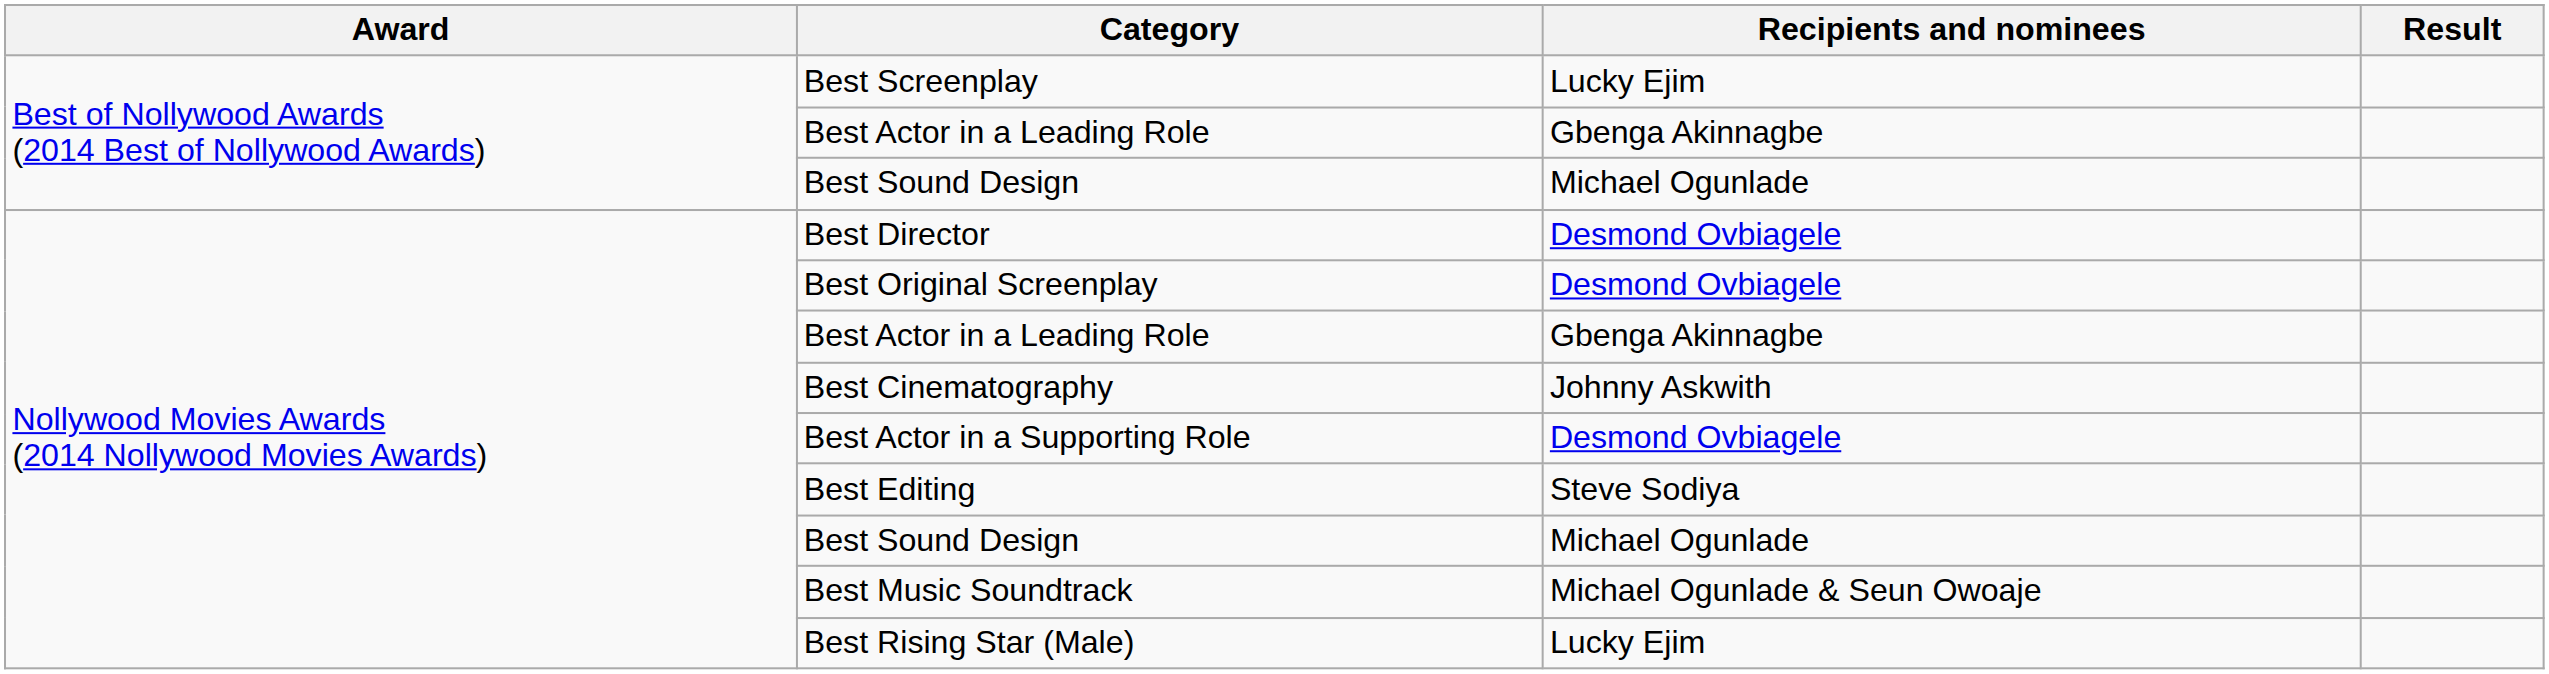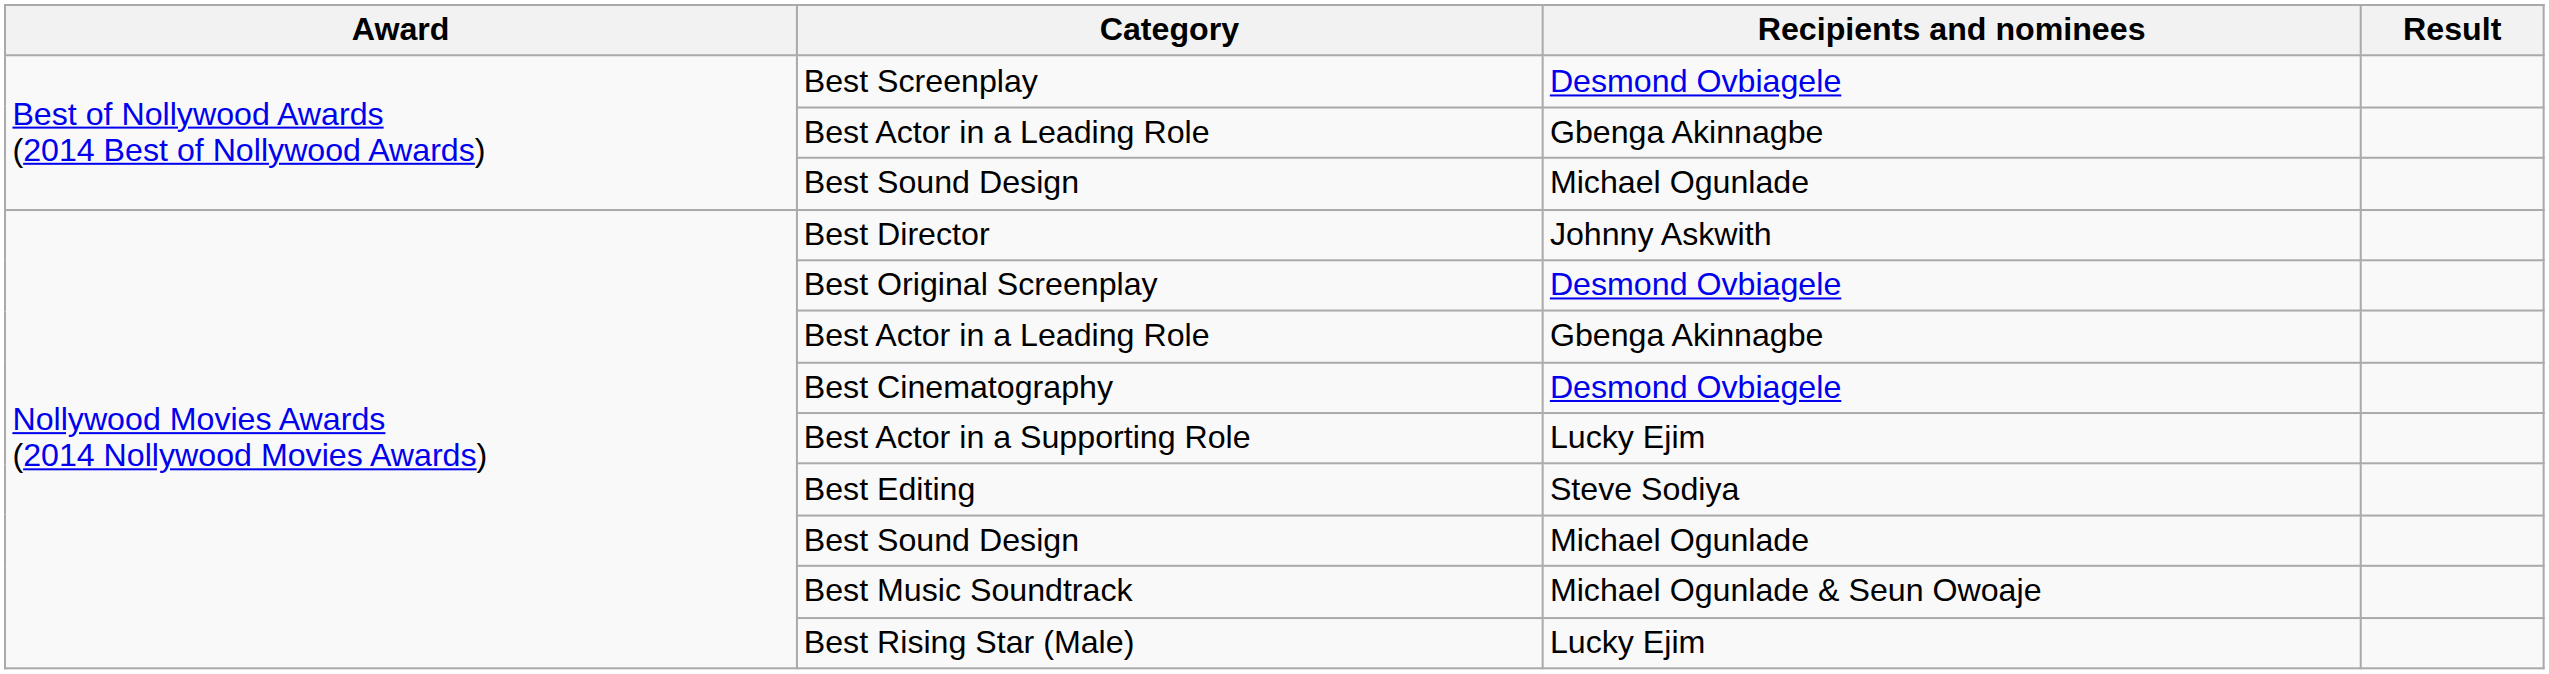 <table class="wikitable sortable" style="width:100%">
 <tr>
 <th>Award</th>
 <th>Category</th>
 <th>Recipients and nominees</th>
 <th>Result</th>
 </tr>
 <tr>
 <td rowspan=3><a href='#'>Best of Nollywood Awards</a> <br> (<a href='#'>2014 Best of Nollywood Awards</a>)</td>
 <td>Best Screenplay</td>
-<td>Lucky Ejim</td>
+<td><a href='#'>Desmond Ovbiagele</a></td>
 <td></td>
 </tr>
 <tr>
 <td>Best Actor in a Leading Role</td>
 <td>Gbenga Akinnagbe</td>
 <td></td>
 </tr>
 <tr>
 <td>Best Sound Design</td>
 <td>Michael Ogunlade</td>
 <td></td>
 </tr>
 <tr>
 <td rowspan=9><a href='#'>Nollywood Movies Awards</a> <br> (<a href='#'>2014 Nollywood Movies Awards</a>)</td>
 <td>Best Director</td>
-<td><a href='#'>Desmond Ovbiagele</a></td>
+<td>Johnny Askwith</td>
 <td></td>
 </tr>
 <tr>
 <td>Best Original Screenplay</td>
 <td><a href='#'>Desmond Ovbiagele</a></td>
 <td></td>
 </tr>
 <tr>
 <td>Best Actor in a Leading Role</td>
 <td>Gbenga Akinnagbe</td>
 <td></td>
 </tr>
 <tr>
 <td>Best Cinematography</td>
-<td>Johnny Askwith</td>
+<td><a href='#'>Desmond Ovbiagele</a></td>
 <td></td>
 </tr>
 <tr>
 <td>Best Actor in a Supporting Role</td>
-<td><a href='#'>Desmond Ovbiagele</a></td>
+<td>Lucky Ejim</td>
 <td></td>
 </tr>
 <tr>
 <td>Best Editing</td>
 <td>Steve Sodiya</td>
 <td></td>
 </tr>
 <tr>
 <td>Best Sound Design</td>
 <td>Michael Ogunlade</td>
 <td></td>
 </tr>
 <tr>
 <td>Best Music Soundtrack</td>
 <td>Michael Ogunlade & Seun Owoaje</td>
 <td></td>
 </tr>
 <tr>
 <td>Best Rising Star (Male)</td>
 <td>Lucky Ejim</td>
 <td></td>
 </tr>
 </table>
